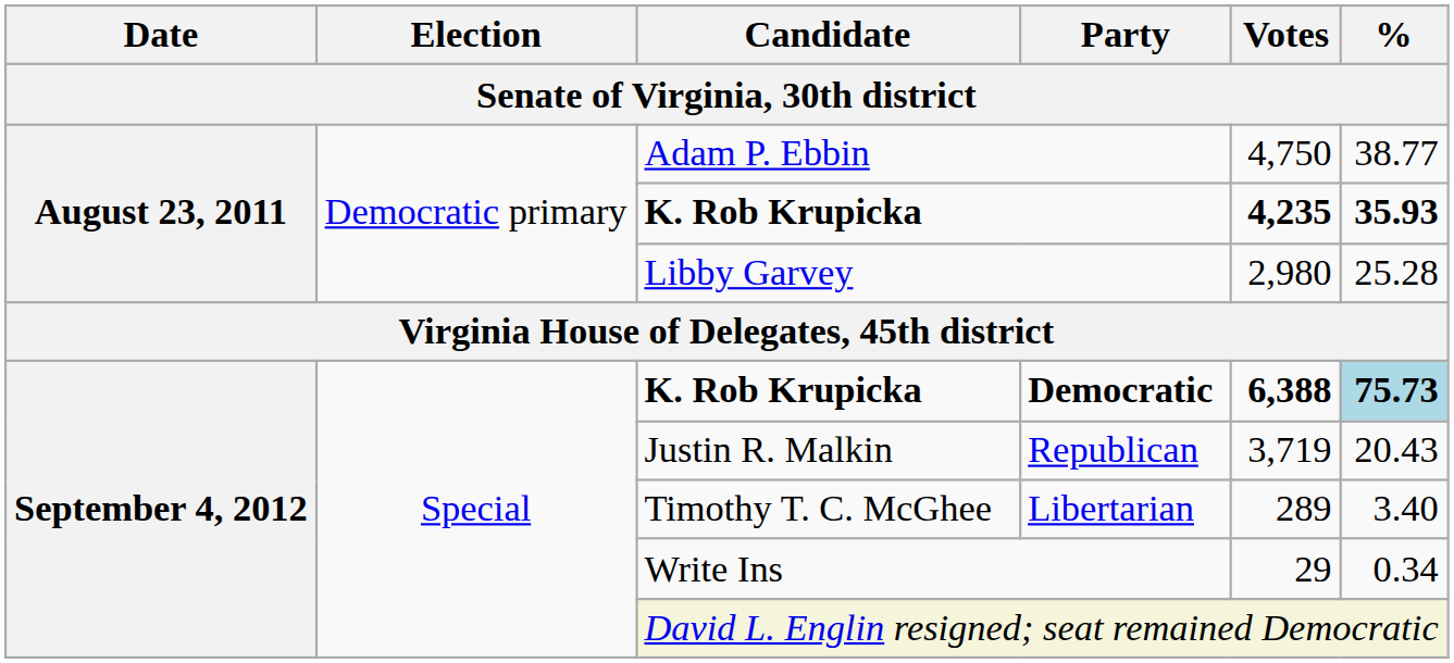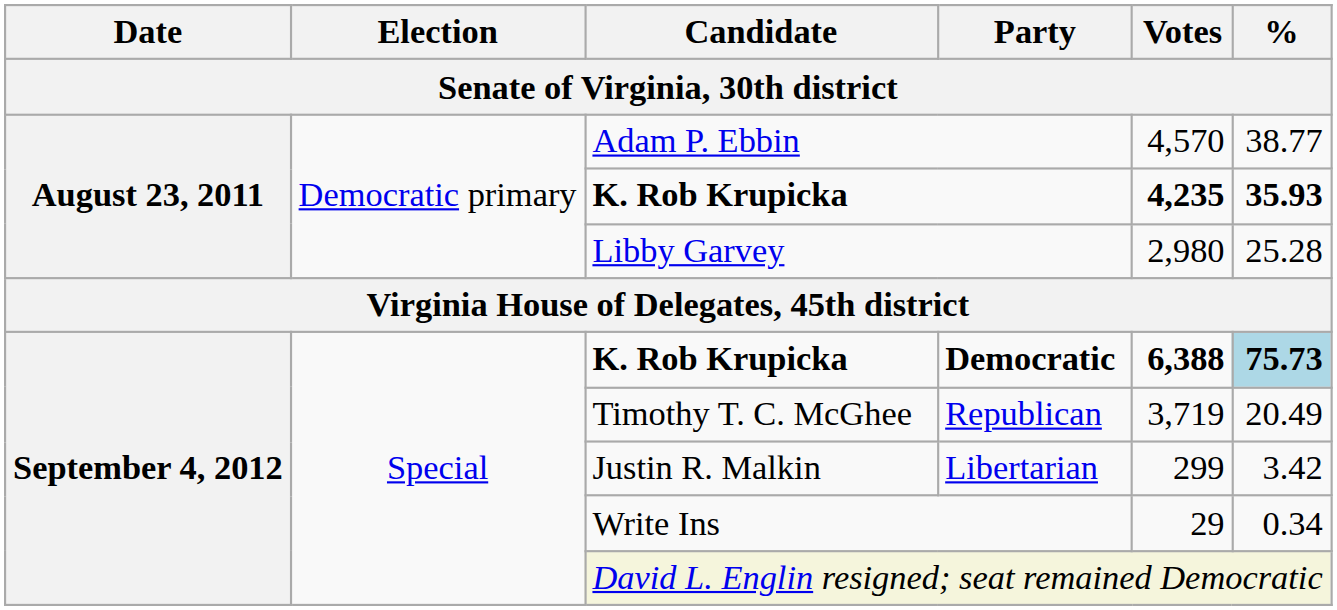 <table class="wikitable">
 <tr>
 <th>Date</th>
 <th>Election</th>
 <th>Candidate</th>
 <th>Party</th>
 <th>Votes</th>
 <th>%</th>
 </tr>
 <tr>
 <th colspan="6">Senate of Virginia, 30th district</th>
 </tr>
 <tr>
 <th rowspan="3">August 23, 2011</th>
 <td rowspan="3" ><a href='#'>Democratic</a> primary</td>
 <td colspan="2"><a href='#'>Adam P. Ebbin</a></td>
-<td align="right">4,750</td>
+<td align="right">4,570</td>
 <td align="right">38.77</td>
 </tr>
 <tr>
 <td colspan="2"><strong>K. Rob Krupicka</strong></td>
 <td align="right"><strong>4,235</strong></td>
 <td align="right"><strong>35.93</strong></td>
 </tr>
 <tr>
 <td colspan="2"><a href='#'>Libby Garvey</a></td>
 <td align="right">2,980</td>
 <td align="right">25.28</td>
 </tr>
 <tr>
 <th colspan="6">Virginia House of Delegates, 45th district</th>
 </tr>
 <tr>
 <th rowspan="5">September 4, 2012</th>
 <td rowspan="5" align="center"><a href='#'>Special</a></td>
 <td><strong>K. Rob Krupicka</strong></td>
 <td><strong>Democratic</strong></td>
 <td align="right"><strong>6,388</strong></td>
 <td align="right" style="background: lightblue;"><strong>75.73</strong></td>
 </tr>
 <tr>
-<td>Justin R. Malkin</td>
+<td>Timothy T. C. McGhee</td>
 <td><a href='#'>Republican</a></td>
 <td align="right">3,719</td>
-<td align="right">20.43</td>
+<td align="right">20.49</td>
 </tr>
 <tr>
-<td>Timothy T. C. McGhee</td>
+<td>Justin R. Malkin</td>
 <td><a href='#'>Libertarian</a></td>
-<td align="right">289</td>
-<td align="right">3.40</td>
+<td align="right">299</td>
+<td align="right">3.42</td>
 </tr>
 <tr>
 <td colspan="2">Write Ins</td>
 <td align="right">29</td>
 <td align="right">0.34</td>
 </tr>
 <tr>
 <td colspan="4" style="background:Beige"><em><a href='#'>David L. Englin</a> resigned; seat remained Democratic</em></td>
 </tr>
 </table>
